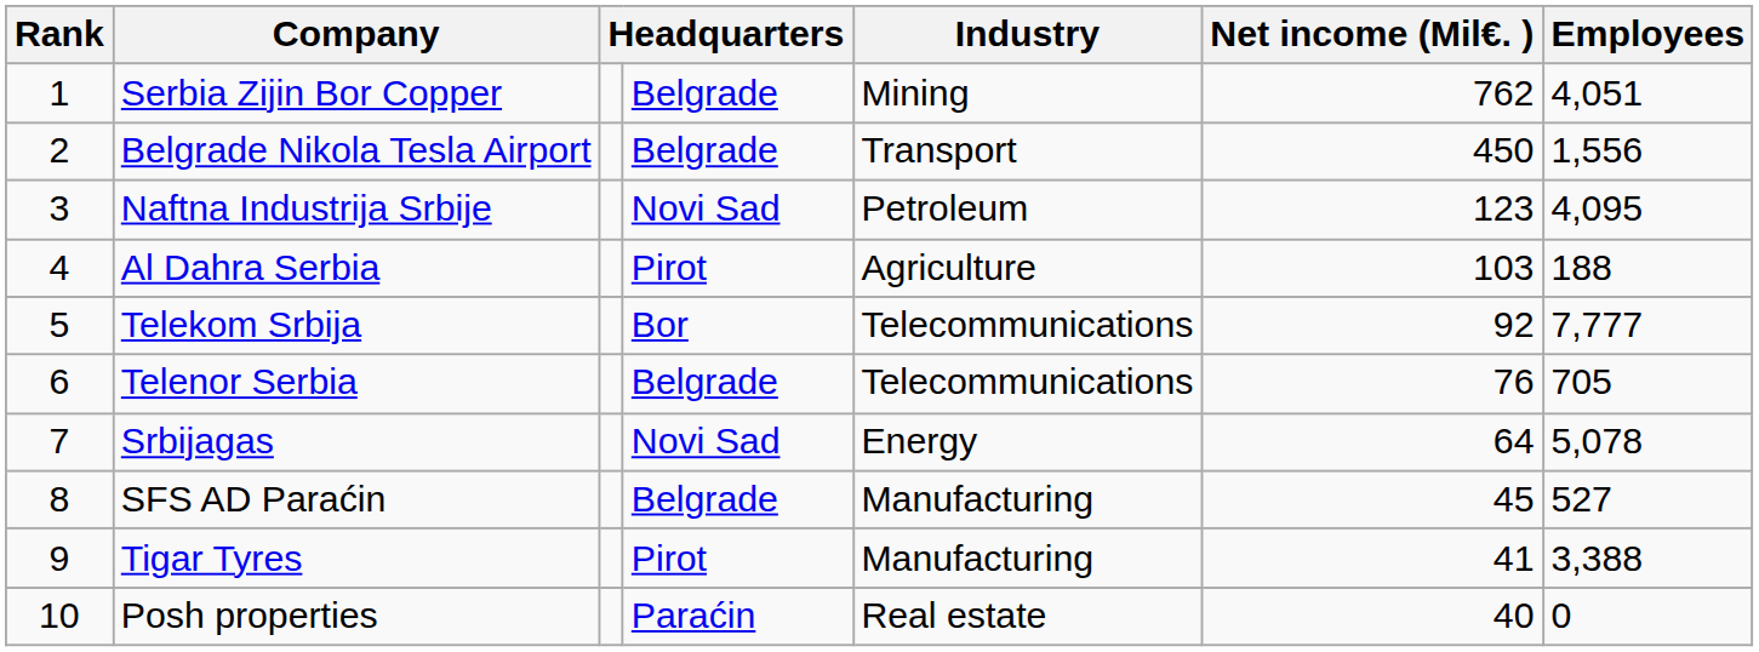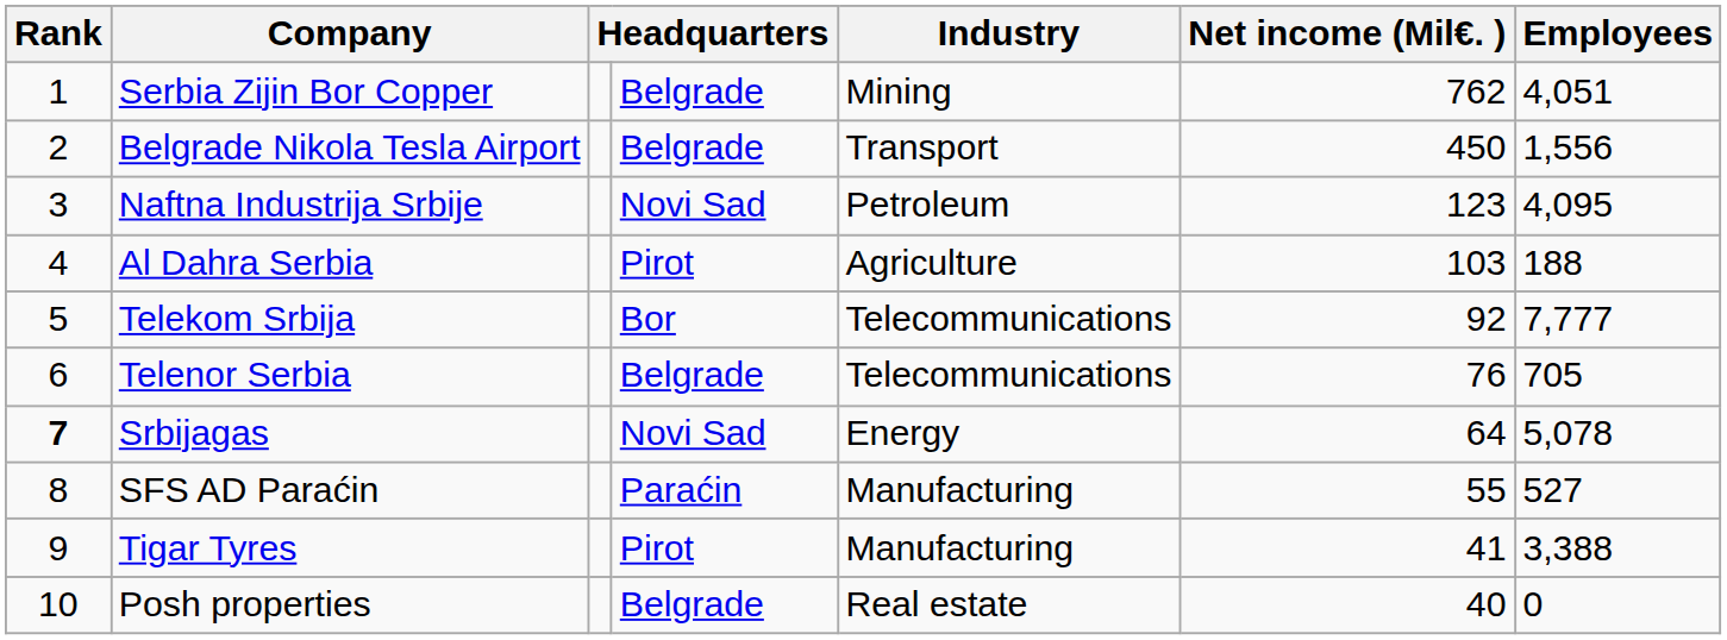 <table class="wikitable sortable">
 <tr>
 <th>Rank</th>
 <th>Company</th>
 <th colspan=2>Headquarters</th>
 <th>Industry</th>
 <th>Net income (Mil€. )</th>
 <th>Employees</th>
 </tr>
 <tr>
 <td style="text-align:center;">1</td>
 <td><a href='#'>Serbia Zijin Bor Copper</a></td>
 <td></td>
 <td><a href='#'>Belgrade</a></td>
 <td>Mining</td>
 <td style="text-align:right;">762</td>
 <td>4,051</td>
 </tr>
 <tr>
 <td style="text-align:center;">2</td>
 <td><a href='#'>Belgrade Nikola Tesla Airport</a></td>
 <td></td>
 <td><a href='#'>Belgrade</a></td>
 <td>Transport</td>
 <td style="text-align:right;">450</td>
 <td>1,556</td>
 </tr>
 <tr>
 <td style="text-align:center;">3</td>
 <td><a href='#'>Naftna Industrija Srbije</a></td>
 <td></td>
 <td><a href='#'>Novi Sad</a></td>
 <td>Petroleum</td>
 <td style="text-align:right;">123</td>
 <td>4,095</td>
 </tr>
 <tr>
 <td style="text-align:center;">4</td>
 <td><a href='#'>Al Dahra Serbia</a></td>
 <td></td>
 <td><a href='#'>Pirot</a></td>
 <td>Agriculture</td>
 <td style="text-align:right;">103</td>
 <td>188</td>
 </tr>
 <tr>
 <td style="text-align:center;">5</td>
 <td><a href='#'>Telekom Srbija</a></td>
 <td></td>
 <td><a href='#'>Bor</a></td>
 <td>Telecommunications</td>
 <td style="text-align:right;">92</td>
 <td>7,777</td>
 </tr>
 <tr>
 <td style="text-align:center;">6</td>
 <td><a href='#'>Telenor Serbia</a></td>
 <td></td>
 <td><a href='#'>Belgrade</a></td>
 <td>Telecommunications</td>
 <td style="text-align:right;">76</td>
 <td>705</td>
 </tr>
 <tr>
-<td style="text-align:center;">7</td>
+<td style="text-align:center;"><strong>7</strong></td>
 <td><a href='#'>Srbijagas</a></td>
 <td></td>
 <td><a href='#'>Novi Sad</a></td>
 <td>Energy</td>
 <td style="text-align:right;">64</td>
 <td>5,078</td>
 </tr>
 <tr>
 <td style="text-align:center;">8</td>
 <td>SFS AD Paraćin</td>
 <td></td>
-<td><a href='#'>Belgrade</a></td>
+<td><a href='#'>Paraćin</a></td>
 <td>Manufacturing</td>
-<td style="text-align:right;">45</td>
+<td style="text-align:right;">55</td>
 <td>527</td>
 </tr>
 <tr>
 <td style="text-align:center;">9</td>
 <td><a href='#'>Tigar Tyres</a></td>
 <td></td>
 <td><a href='#'>Pirot</a></td>
 <td>Manufacturing</td>
 <td style="text-align:right;">41</td>
 <td>3,388</td>
 </tr>
 <tr>
 <td style="text-align:center;">10</td>
 <td>Posh properties</td>
 <td></td>
-<td><a href='#'>Paraćin</a></td>
+<td><a href='#'>Belgrade</a></td>
 <td>Real estate</td>
 <td style="text-align:right;">40</td>
 <td>0</td>
 </tr>
 </table>
